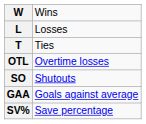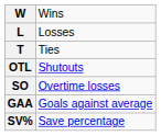 <table class="wikitable" style="font-size:90%;">
 <tr>
 <th>W</th>
 <td>Wins</td>
 </tr>
 <tr>
 <th>L</th>
 <td>Losses</td>
 </tr>
 <tr>
 <th>T</th>
 <td>Ties</td>
 </tr>
 <tr>
 <th>OTL </th>
-<td><a href='#'>Overtime losses</a></td>
+<td><a href='#'>Shutouts</a></td>
 </tr>
 <tr>
 <th>SO</th>
-<td><a href='#'>Shutouts</a></td>
+<td><a href='#'>Overtime losses</a></td>
 </tr>
 <tr>
 <th>GAA</th>
 <td><a href='#'>Goals against average</a></td>
 </tr>
 <tr>
 <th>SV%</th>
 <td><a href='#'>Save percentage</a></td>
 </tr>
 </table>
